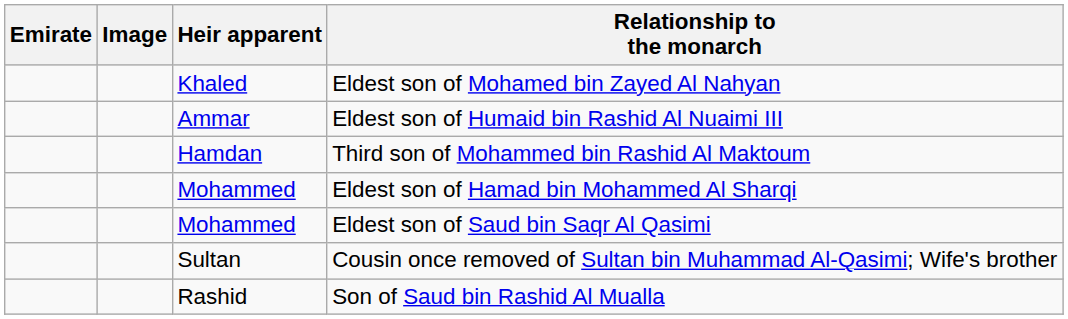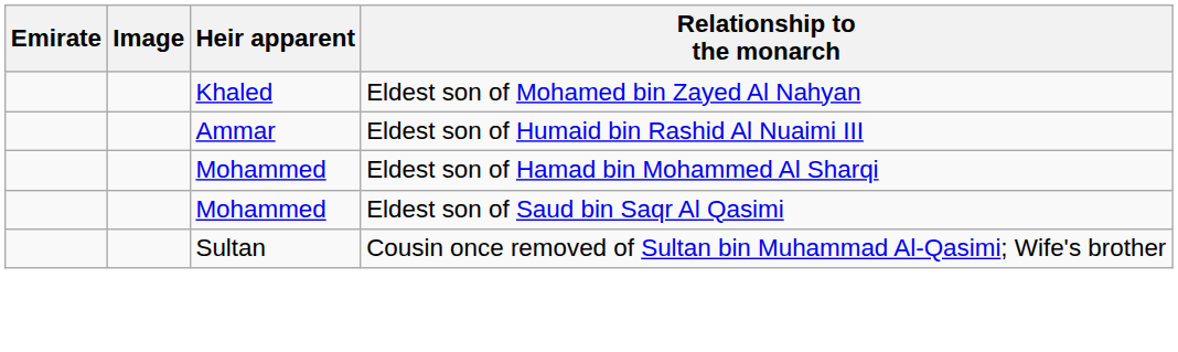 <table class="wikitable">
 <tr>
 <th>Emirate</th>
 <th>Image</th>
 <th>Heir apparent</th>
 <th>Relationship to<br>the monarch</th>
 </tr>
 <tr>
 <td></td>
 <td></td>
 <td><a href='#'>Khaled</a></td>
 <td>Eldest son of <a href='#'>Mohamed bin Zayed Al Nahyan</a></td>
 </tr>
 <tr>
 <td></td>
 <td></td>
 <td><a href='#'>Ammar</a></td>
 <td>Eldest son of <a href='#'>Humaid bin Rashid Al Nuaimi III</a></td>
 </tr>
 <tr>
 <td></td>
 <td></td>
-<td><a href='#'>Hamdan</a></td>
-<td>Third son of <a href='#'>Mohammed bin Rashid Al Maktoum</a></td>
-</tr>
-<tr>
-<td></td>
-<td></td>
 <td><a href='#'>Mohammed</a></td>
 <td>Eldest son of <a href='#'>Hamad bin Mohammed Al Sharqi</a></td>
 </tr>
 <tr>
 <td></td>
 <td></td>
 <td><a href='#'>Mohammed</a></td>
 <td>Eldest son of <a href='#'>Saud bin Saqr Al Qasimi</a></td>
 </tr>
 <tr>
 <td></td>
 <td></td>
 <td>Sultan</td>
 <td>Cousin once removed of <a href='#'>Sultan bin Muhammad Al-Qasimi</a>; Wife's brother</td>
 </tr>
-<tr>
-<td></td>
-<td></td>
-<td>Rashid</td>
-<td>Son of <a href='#'>Saud bin Rashid Al Mualla</a></td>
-</tr>
 </table>
